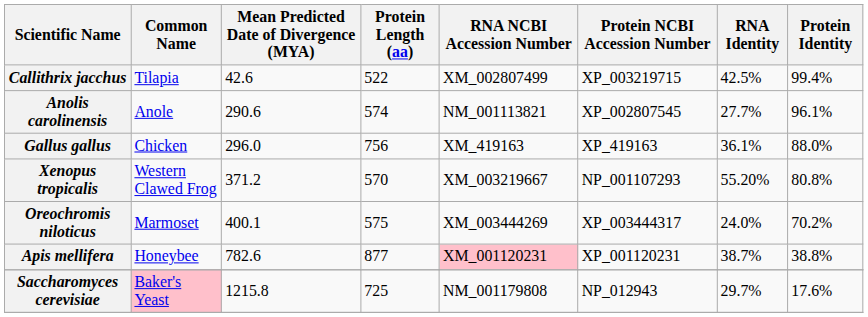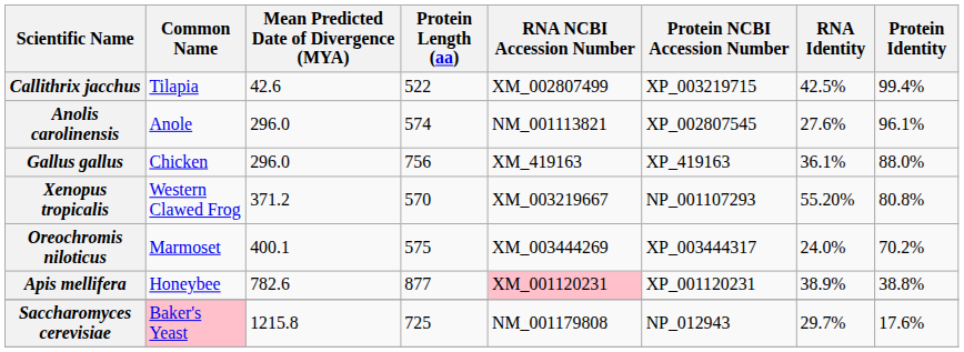 <table class="wikitable">
 <tr>
 <th>Scientific Name</th>
 <th>Common Name</th>
 <th>Mean Predicted Date of Divergence (MYA)</th>
 <th>Protein Length (<a href='#'>aa</a>) </th>
 <th>RNA NCBI Accession Number </th>
 <th>Protein NCBI Accession Number </th>
 <th>RNA Identity </th>
 <th>Protein Identity </th>
 </tr>
 <tr>
 <th><em>Callithrix jacchus</em></th>
 <td><a href='#'>Tilapia</a></td>
 <td>42.6</td>
 <td>522</td>
 <td>XM_002807499</td>
 <td>XP_003219715</td>
 <td>42.5%</td>
 <td>99.4%</td>
 </tr>
 <tr>
 <th><em>Anolis carolinensis</em></th>
 <td><a href='#'>Anole</a></td>
-<td>290.6</td>
+<td>296.0</td>
 <td>574</td>
 <td>NM_001113821</td>
 <td>XP_002807545</td>
-<td>27.7%</td>
+<td>27.6%</td>
 <td>96.1%</td>
 </tr>
 <tr>
 <th><em>Gallus gallus</em></th>
 <td><a href='#'>Chicken</a></td>
 <td>296.0</td>
 <td>756</td>
 <td>XM_419163</td>
 <td>XP_419163</td>
 <td>36.1%</td>
 <td>88.0%</td>
 </tr>
 <tr>
 <th><em>Xenopus tropicalis</em></th>
 <td><a href='#'>Western Clawed Frog</a></td>
 <td>371.2</td>
 <td>570</td>
 <td>XM_003219667</td>
 <td>NP_001107293</td>
 <td>55.20%</td>
 <td>80.8%</td>
 </tr>
 <tr>
 <th><em>Oreochromis niloticus</em></th>
 <td><a href='#'>Marmoset</a></td>
 <td>400.1</td>
 <td>575</td>
 <td>XM_003444269</td>
 <td>XP_003444317</td>
 <td>24.0%</td>
 <td>70.2%</td>
 </tr>
 <tr>
 <th><em>Apis mellifera</em></th>
 <td><a href='#'>Honeybee</a></td>
 <td>782.6</td>
 <td>877</td>
 <td style="background: pink;">XM_001120231</td>
 <td>XP_001120231</td>
-<td>38.7%</td>
+<td>38.9%</td>
 <td>38.8%</td>
 </tr>
 <tr>
 </tr>
 <tr>
 <th><em>Saccharomyces cerevisiae </em></th>
 <td style="background: pink;"><a href='#'>Baker's Yeast</a></td>
 <td>1215.8</td>
 <td>725</td>
 <td>NM_001179808</td>
 <td>NP_012943</td>
 <td>29.7%</td>
 <td>17.6%</td>
 </tr>
 <tr>
 </tr>
 </table>
